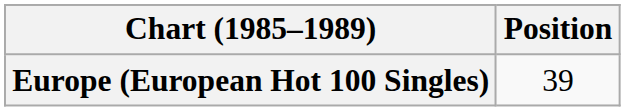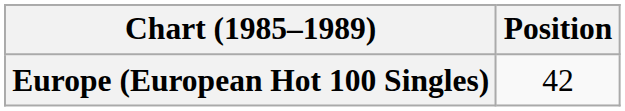 <table class="wikitable plainrowheaders" style="text-align:center">
 <tr>
 <th scope="col">Chart (1985–1989)</th>
 <th scope="col">Position</th>
 </tr>
 <tr>
 <th scope="row">Europe (European Hot 100 Singles)</th>
-<td>39</td>
+<td>42</td>
 </tr>
 </table>
